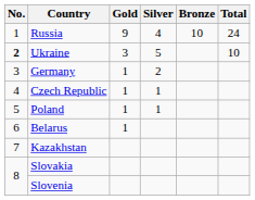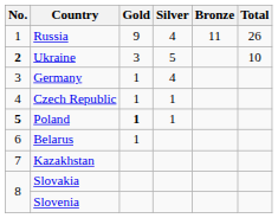 <table class="wikitable sortable" style="text-align: center;">
 <tr>
 <th>No.</th>
 <th>Country</th>
 <th>Gold</th>
 <th>Silver</th>
 <th>Bronze</th>
 <th>Total</th>
 </tr>
 <tr>
 <td>1</td>
 <td align="left"> <a href='#'>Russia</a></td>
 <td>9</td>
 <td>4</td>
-<td>10</td>
-<td>24</td>
+<td>11</td>
+<td>26</td>
 </tr>
 <tr>
 <td><strong>2</strong></td>
 <td align="left"> <a href='#'>Ukraine</a></td>
 <td>3</td>
 <td>5</td>
 <td></td>
 <td>10</td>
 </tr>
 <tr>
 <td>3</td>
 <td align="left"> <a href='#'>Germany</a></td>
 <td>1</td>
-<td>2</td>
+<td>4</td>
 <td></td>
 <td></td>
 </tr>
 <tr>
 <td>4</td>
 <td align="left"> <a href='#'>Czech Republic</a></td>
 <td>1</td>
 <td>1</td>
 <td></td>
 <td></td>
 </tr>
 <tr>
-<td>5</td>
+<td><strong>5</strong></td>
 <td align="left"> <a href='#'>Poland</a></td>
-<td>1</td>
+<td><strong>1</strong></td>
 <td>1</td>
 <td></td>
 <td></td>
 </tr>
 <tr>
 <td>6</td>
 <td align="left"> <a href='#'>Belarus</a></td>
 <td>1</td>
 <td></td>
 <td></td>
 <td></td>
 </tr>
 <tr>
 <td>7</td>
 <td align="left"> <a href='#'>Kazakhstan</a></td>
 <td></td>
 <td></td>
 <td></td>
 <td></td>
 </tr>
 <tr>
 <td rowspan="2">8</td>
 <td align="left"> <a href='#'>Slovakia</a></td>
 <td></td>
 <td></td>
 <td></td>
 <td></td>
 </tr>
 <tr>
 <td align="left"> <a href='#'>Slovenia</a></td>
 <td></td>
 <td></td>
 <td></td>
 <td></td>
 </tr>
 </table>
